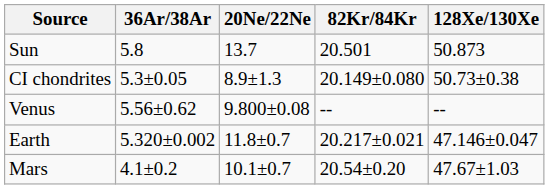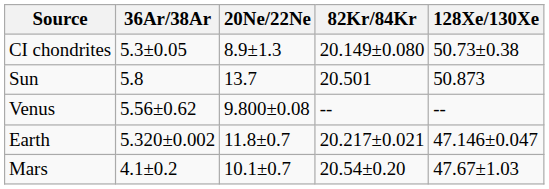 <table class="wikitable">
 <tr>
 <th>Source</th>
 <th>36Ar/38Ar</th>
 <th>20Ne/22Ne</th>
 <th>82Kr/84Kr</th>
 <th>128Xe/130Xe</th>
 </tr>
 <tr>
+<td>CI chondrites</td>
+<td>5.3±0.05</td>
+<td>8.9±1.3</td>
+<td>20.149±0.080</td>
+<td>50.73±0.38</td>
+</tr>
+<tr>
 <td>Sun</td>
 <td>5.8</td>
 <td>13.7</td>
 <td>20.501</td>
 <td>50.873</td>
-</tr>
-<tr>
-<td>CI chondrites</td>
-<td>5.3±0.05</td>
-<td>8.9±1.3</td>
-<td>20.149±0.080</td>
-<td>50.73±0.38</td>
 </tr>
 <tr>
 <td>Venus</td>
 <td>5.56±0.62</td>
 <td>9.800±0.08</td>
 <td>--</td>
 <td>--</td>
 </tr>
 <tr>
 <td>Earth</td>
 <td>5.320±0.002</td>
 <td>11.8±0.7</td>
 <td>20.217±0.021</td>
 <td>47.146±0.047</td>
 </tr>
 <tr>
 <td>Mars</td>
 <td>4.1±0.2</td>
 <td>10.1±0.7</td>
 <td>20.54±0.20</td>
 <td>47.67±1.03</td>
 </tr>
 </table>
